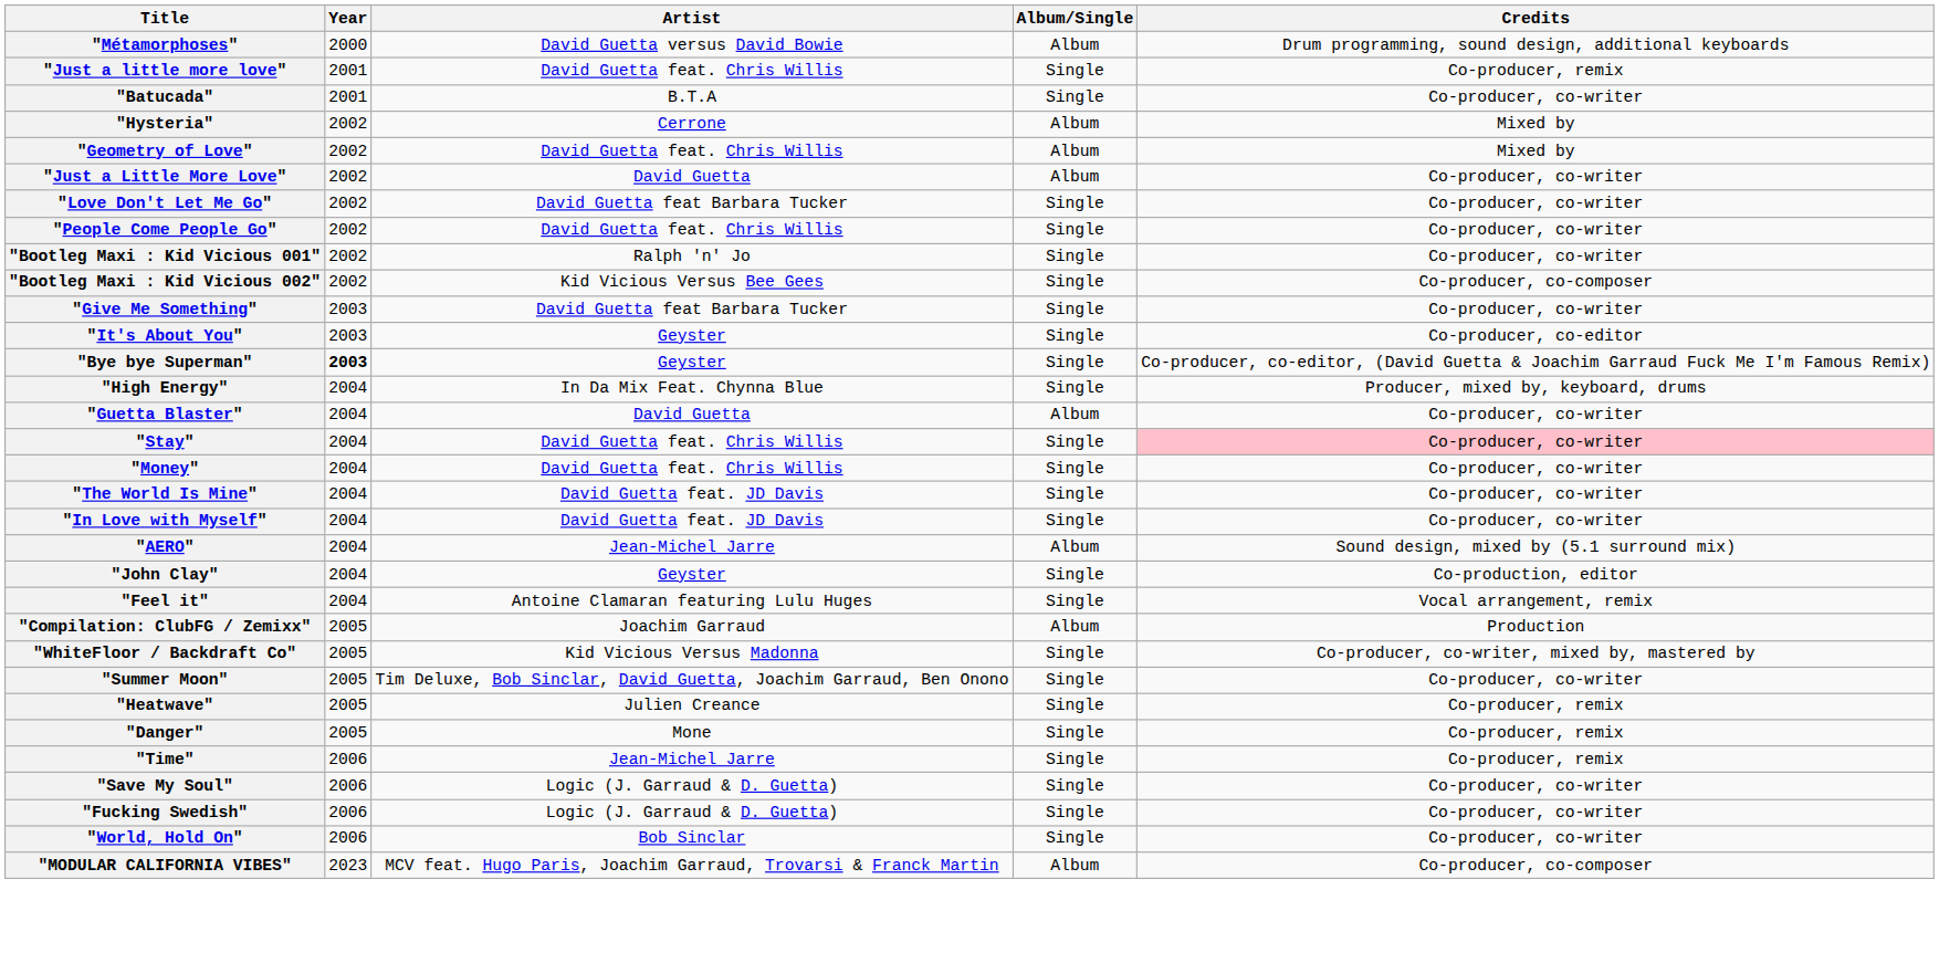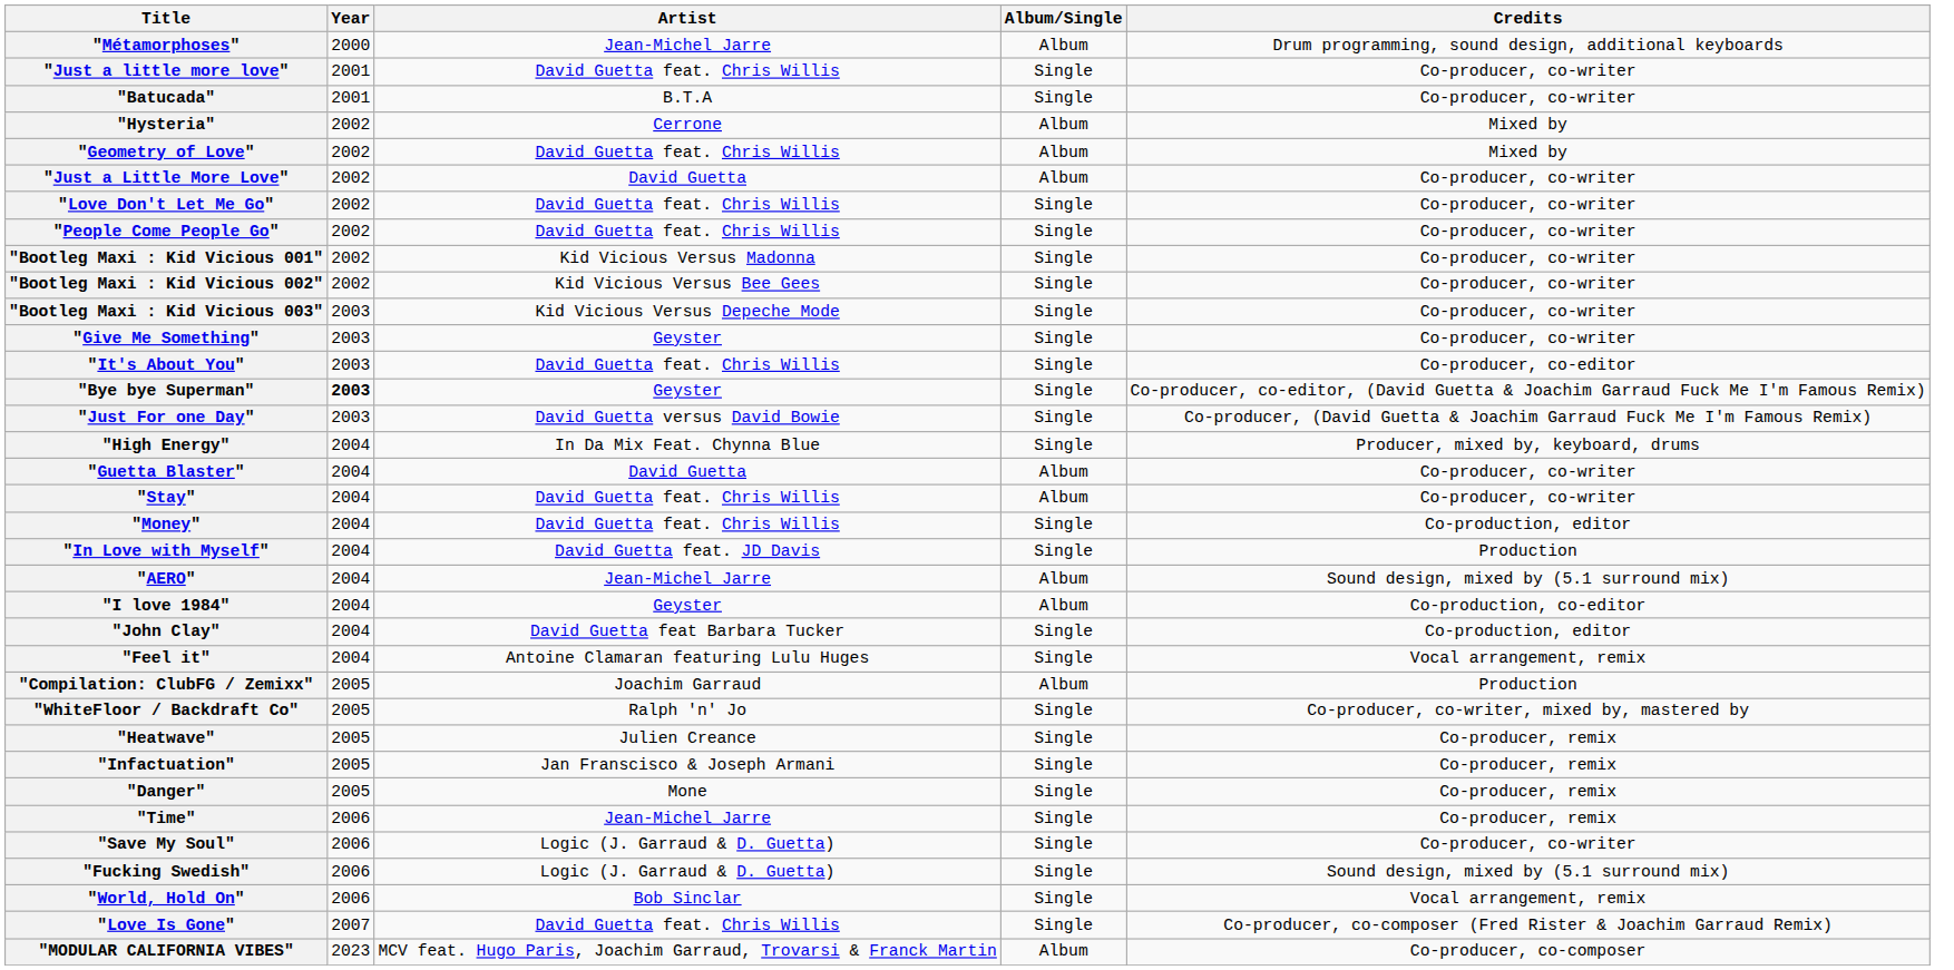 <table class="wikitable plainrowheaders" style="text-align:center;">
 <tr>
 <th scope="col" rowspan="1">Title</th>
 <th scope="col" rowspan="1">Year</th>
 <th scope="col" rowspan="1">Artist</th>
 <th scope="col" rowspan="1">Album/Single</th>
 <th scope="col" rowspan="1">Credits</th>
 </tr>
 <tr>
 <th scope="row">"<a href='#'>Métamorphoses</a>"</th>
 <td rowspan="1">2000</td>
-<td rowspan="1"><a href='#'>David Guetta</a> versus <a href='#'>David Bowie</a></td>
+<td rowspan="1"><a href='#'>Jean-Michel Jarre</a></td>
 <td rowspan="1">Album</td>
 <td rowspan="1">Drum programming, sound design, additional keyboards</td>
 </tr>
 <tr>
 <th scope="row">"<a href='#'>Just a little more love</a>"</th>
 <td rowspan="1">2001</td>
 <td rowspan="1"><a href='#'>David Guetta</a> feat. <a href='#'>Chris Willis</a></td>
 <td rowspan="1">Single</td>
-<td rowspan="1">Co-producer, remix</td>
+<td rowspan="1">Co-producer, co-writer</td>
 </tr>
 <tr>
 <th scope="row">"Batucada"</th>
 <td rowspan="1">2001</td>
 <td rowspan="1">B.T.A</td>
 <td rowspan="1">Single</td>
 <td rowspan="1">Co-producer, co-writer</td>
 </tr>
 <tr>
 <th scope="row">"Hysteria"</th>
 <td rowspan="1">2002</td>
 <td rowspan="1"><a href='#'>Cerrone</a></td>
 <td rowspan="1">Album</td>
 <td rowspan="1">Mixed by</td>
 </tr>
 <tr>
 <th scope="row">"<a href='#'>Geometry of Love</a>"</th>
 <td rowspan="1">2002</td>
 <td rowspan="1"><a href='#'>David Guetta</a> feat. <a href='#'>Chris Willis</a></td>
 <td rowspan="1">Album</td>
 <td rowspan="1">Mixed by</td>
 </tr>
 <tr>
 <th scope="row">"<a href='#'>Just a Little More Love</a>"</th>
 <td rowspan="1">2002</td>
 <td rowspan="1"><a href='#'>David Guetta</a></td>
 <td rowspan="1">Album</td>
 <td rowspan="1">Co-producer, co-writer</td>
 </tr>
 <tr>
 <th scope="row">"<a href='#'>Love Don't Let Me Go</a>"</th>
 <td rowspan="1">2002</td>
-<td rowspan="1"><a href='#'>David Guetta</a> feat Barbara Tucker</td>
+<td rowspan="1"><a href='#'>David Guetta</a> feat. <a href='#'>Chris Willis</a></td>
 <td rowspan="1">Single</td>
 <td rowspan="1">Co-producer, co-writer</td>
 </tr>
 <tr>
 <th scope="row">"<a href='#'>People Come People Go</a>"</th>
 <td rowspan="1">2002</td>
 <td rowspan="1"><a href='#'>David Guetta</a> feat. <a href='#'>Chris Willis</a></td>
 <td rowspan="1">Single</td>
 <td rowspan="1">Co-producer, co-writer</td>
 </tr>
 <tr>
 <th scope="row">"Bootleg Maxi : Kid Vicious 001"</th>
 <td rowspan="1">2002</td>
-<td rowspan="1">Ralph 'n' Jo</td>
+<td rowspan="1">Kid Vicious Versus <a href='#'>Madonna</a></td>
 <td rowspan="1">Single</td>
 <td rowspan="1">Co-producer, co-writer</td>
 </tr>
 <tr>
 <th scope="row">"Bootleg Maxi : Kid Vicious 002"</th>
 <td rowspan="1">2002</td>
 <td rowspan="1">Kid Vicious Versus <a href='#'>Bee Gees</a></td>
 <td rowspan="1">Single</td>
-<td rowspan="1">Co-producer, co-composer</td>
+<td rowspan="1">Co-producer, co-writer</td>
+</tr>
+<tr>
+<th scope="row">"Bootleg Maxi : Kid Vicious 003"</th>
+<td rowspan="1">2003</td>
+<td rowspan="1">Kid Vicious Versus <a href='#'>Depeche Mode</a></td>
+<td rowspan="1">Single</td>
+<td rowspan="1">Co-producer, co-writer</td>
 </tr>
 <tr>
 <th scope="row">"<a href='#'>Give Me Something</a>"</th>
 <td rowspan="1">2003</td>
-<td rowspan="1"><a href='#'>David Guetta</a> feat Barbara Tucker</td>
+<td rowspan="1"><a href='#'>Geyster</a></td>
 <td rowspan="1">Single</td>
 <td rowspan="1">Co-producer, co-writer</td>
 </tr>
 <tr>
 <th scope="row">"<a href='#'>It's About You</a>"</th>
 <td rowspan="1">2003</td>
-<td rowspan="1"><a href='#'>Geyster</a></td>
+<td rowspan="1"><a href='#'>David Guetta</a> feat. <a href='#'>Chris Willis</a></td>
 <td rowspan="1">Single</td>
 <td rowspan="1">Co-producer, co-editor</td>
 </tr>
 <tr>
 <th scope="row">"Bye bye Superman"</th>
 <td rowspan="1"><strong>2003</strong></td>
 <td rowspan="1"><a href='#'>Geyster</a></td>
 <td rowspan="1">Single</td>
 <td rowspan="1">Co-producer, co-editor, (David Guetta & Joachim Garraud Fuck Me I'm Famous Remix)</td>
+</tr>
+<tr>
+<th scope="row">"<a href='#'>Just For one Day</a>"</th>
+<td rowspan="1">2003</td>
+<td rowspan="1"><a href='#'>David Guetta</a> versus <a href='#'>David Bowie</a></td>
+<td rowspan="1">Single</td>
+<td rowspan="1">Co-producer, (David Guetta & Joachim Garraud Fuck Me I'm Famous Remix)</td>
 </tr>
 <tr>
 <th scope="row">"High Energy"</th>
 <td rowspan="1">2004</td>
 <td rowspan="1">In Da Mix Feat. Chynna Blue</td>
 <td rowspan="1">Single</td>
 <td rowspan="1">Producer, mixed by, keyboard, drums</td>
 </tr>
 <tr>
 <th scope="row">"<a href='#'>Guetta Blaster</a>"</th>
 <td rowspan="1">2004</td>
 <td rowspan="1"><a href='#'>David Guetta</a></td>
 <td rowspan="1">Album</td>
 <td rowspan="1">Co-producer, co-writer</td>
 </tr>
 <tr>
 <th scope="row">"<a href='#'>Stay</a>"</th>
 <td rowspan="1">2004</td>
 <td rowspan="1"><a href='#'>David Guetta</a> feat. <a href='#'>Chris Willis</a></td>
-<td rowspan="1">Single</td>
-<td rowspan="1" style="background: pink;">Co-producer, co-writer</td>
+<td rowspan="1">Album</td>
+<td rowspan="1">Co-producer, co-writer</td>
 </tr>
 <tr>
 <th scope="row">"<a href='#'>Money</a>"</th>
 <td rowspan="1">2004</td>
 <td rowspan="1"><a href='#'>David Guetta</a> feat. <a href='#'>Chris Willis</a></td>
 <td rowspan="1">Single</td>
-<td rowspan="1">Co-producer, co-writer</td>
-</tr>
-<tr>
-<th scope="row">"<a href='#'>The World Is Mine</a>"</th>
-<td rowspan="1">2004</td>
-<td rowspan="1"><a href='#'>David Guetta</a> feat. <a href='#'>JD Davis</a></td>
-<td rowspan="1">Single</td>
-<td rowspan="1">Co-producer, co-writer</td>
+<td rowspan="1">Co-production, editor</td>
 </tr>
 <tr>
 <th scope="row">"<a href='#'>In Love with Myself</a>"</th>
 <td rowspan="1">2004</td>
 <td rowspan="1"><a href='#'>David Guetta</a> feat. <a href='#'>JD Davis</a></td>
 <td rowspan="1">Single</td>
-<td rowspan="1">Co-producer, co-writer</td>
+<td rowspan="1">Production</td>
 </tr>
 <tr>
 <th scope="row">"<a href='#'>AERO</a>"</th>
 <td rowspan="1">2004</td>
 <td rowspan="1"><a href='#'>Jean-Michel Jarre</a></td>
 <td rowspan="1">Album</td>
 <td rowspan="1">Sound design, mixed by (5.1 surround mix)</td>
 </tr>
 <tr>
+<th scope="row">"I love 1984"</th>
+<td rowspan="1">2004</td>
+<td rowspan="1"><a href='#'>Geyster</a></td>
+<td rowspan="1">Album</td>
+<td rowspan="1">Co-production, co-editor</td>
+</tr>
+<tr>
 <th scope="row">"John Clay"</th>
 <td rowspan="1">2004</td>
-<td rowspan="1"><a href='#'>Geyster</a></td>
+<td rowspan="1"><a href='#'>David Guetta</a> feat Barbara Tucker</td>
 <td rowspan="1">Single</td>
 <td rowspan="1">Co-production, editor</td>
 </tr>
 <tr>
 <th scope="row">"Feel it"</th>
 <td rowspan="1">2004</td>
 <td rowspan="1">Antoine Clamaran featuring Lulu Huges</td>
 <td rowspan="1">Single</td>
 <td rowspan="1">Vocal arrangement, remix</td>
 </tr>
 <tr>
 <th scope="row">"Compilation: ClubFG / Zemixx"</th>
 <td rowspan="1">2005</td>
 <td rowspan="1">Joachim Garraud</td>
 <td rowspan="1">Album</td>
 <td rowspan="1">Production</td>
 </tr>
 <tr>
 <th scope="row">"WhiteFloor / Backdraft Co"</th>
 <td rowspan="1">2005</td>
-<td rowspan="1">Kid Vicious Versus <a href='#'>Madonna</a></td>
+<td rowspan="1">Ralph 'n' Jo</td>
 <td rowspan="1">Single</td>
 <td rowspan="1">Co-producer, co-writer, mixed by, mastered by</td>
-</tr>
-<tr>
-<th scope="row">"Summer Moon"</th>
-<td rowspan="1">2005</td>
-<td rowspan="1">Tim Deluxe, <a href='#'>Bob Sinclar</a>, <a href='#'>David Guetta</a>, Joachim Garraud, Ben Onono</td>
-<td rowspan="1">Single</td>
-<td rowspan="1">Co-producer, co-writer</td>
 </tr>
 <tr>
 <th scope="row">"Heatwave"</th>
 <td rowspan="1">2005</td>
 <td rowspan="1">Julien Creance</td>
+<td rowspan="1">Single</td>
+<td rowspan="1">Co-producer, remix</td>
+</tr>
+<tr>
+<th scope="row">"Infactuation"</th>
+<td rowspan="1">2005</td>
+<td rowspan="1">Jan Franscisco & Joseph Armani</td>
 <td rowspan="1">Single</td>
 <td rowspan="1">Co-producer, remix</td>
 </tr>
 <tr>
 <th scope="row">"Danger"</th>
 <td rowspan="1">2005</td>
 <td rowspan="1">Mone</td>
 <td rowspan="1">Single</td>
 <td rowspan="1">Co-producer, remix</td>
 </tr>
 <tr>
 <th scope="row">"Time"</th>
 <td rowspan="1">2006</td>
 <td rowspan="1"><a href='#'>Jean-Michel Jarre</a></td>
 <td rowspan="1">Single</td>
 <td rowspan="1">Co-producer, remix</td>
 </tr>
 <tr>
 <th scope="row">"Save My Soul"</th>
 <td rowspan="1">2006</td>
 <td rowspan="1">Logic (J. Garraud & <a href='#'>D. Guetta</a>)</td>
 <td rowspan="1">Single</td>
 <td rowspan="1">Co-producer, co-writer</td>
 </tr>
 <tr>
 <th scope="row">"Fucking Swedish"</th>
 <td rowspan="1">2006</td>
 <td rowspan="1">Logic (J. Garraud & <a href='#'>D. Guetta</a>)</td>
 <td rowspan="1">Single</td>
-<td rowspan="1">Co-producer, co-writer</td>
+<td rowspan="1">Sound design, mixed by (5.1 surround mix)</td>
 </tr>
 <tr>
 <th scope="row">"<a href='#'>World, Hold On</a>"</th>
 <td rowspan="1">2006</td>
 <td rowspan="1"><a href='#'>Bob Sinclar</a></td>
 <td rowspan="1">Single</td>
-<td rowspan="1">Co-producer, co-writer</td>
+<td rowspan="1">Vocal arrangement, remix</td>
+</tr>
+<tr>
+<th scope="row">"<a href='#'>Love Is Gone</a>"</th>
+<td rowspan="1">2007</td>
+<td rowspan="1"><a href='#'>David Guetta</a> feat. <a href='#'>Chris Willis</a></td>
+<td rowspan="1">Single</td>
+<td rowspan="1">Co-producer, co-composer (Fred Rister & Joachim Garraud Remix)</td>
 </tr>
 <tr>
 <th scope="row">"MODULAR CALIFORNIA VIBES"</th>
 <td rowspan="1">2023</td>
 <td rowspan="1">MCV feat. <a href='#'>Hugo Paris</a>, Joachim Garraud, <a href='#'>Trovarsi</a> & <a href='#'>Franck Martin</a></td>
 <td rowspan="1">Album</td>
 <td rowspan="1">Co-producer, co-composer</td>
 </tr>
 </table>
